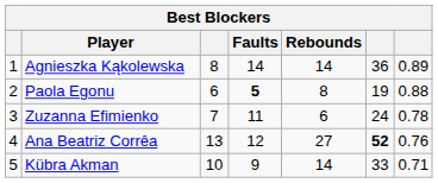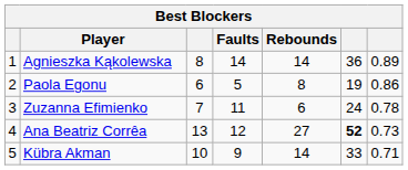 <table class="wikitable sortable" style=font-size:90%>
 <tr>
 <th colspan=7>Best Blockers</th>
 </tr>
 <tr>
 <th></th>
 <th width=158>Player</th>
 <th width=20></th>
 <th width=20>Faults</th>
 <th width=20>Rebounds</th>
 <th width=20></th>
 <th width=20></th>
 </tr>
 <tr>
 <td>1</td>
 <td> <a href='#'>Agnieszka Kąkolewska</a></td>
 <td align=center>8</td>
 <td align=center>14</td>
 <td align=center>14</td>
 <td align=center>36</td>
 <td align=center>0.89</td>
 </tr>
 <tr>
 <td>2</td>
 <td> <a href='#'>Paola Egonu</a></td>
 <td align=center>6</td>
-<td align=center><strong>5</strong></td>
+<td align=center>5</td>
 <td align=center>8</td>
 <td align=center>19</td>
-<td align=center>0.88</td>
+<td align=center>0.86</td>
 </tr>
 <tr>
 <td>3</td>
 <td> <a href='#'>Zuzanna Efimienko</a></td>
 <td align=center>7</td>
 <td align=center>11</td>
 <td align=center>6</td>
 <td align=center>24</td>
 <td align=center>0.78</td>
 </tr>
 <tr>
 <td>4</td>
 <td> <a href='#'>Ana Beatriz Corrêa</a></td>
 <td align=center>13</td>
 <td align=center>12</td>
 <td align=center>27</td>
 <td align=center><strong>52</strong></td>
-<td align=center>0.76</td>
+<td align=center>0.73</td>
 </tr>
 <tr>
 <td>5</td>
 <td> <a href='#'>Kübra Akman</a></td>
 <td align=center>10</td>
 <td align=center>9</td>
 <td align=center>14</td>
 <td align=center>33</td>
 <td align=center>0.71</td>
 </tr>
 </table>
